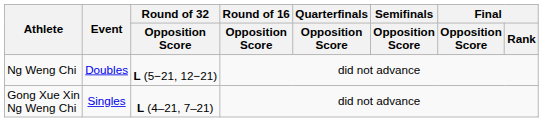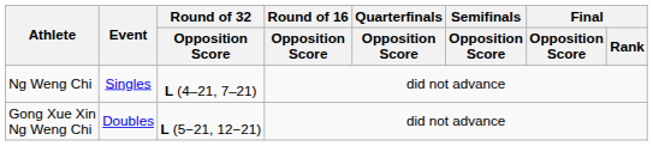 <table class=wikitable style=font-size:90%;text-align:center>
 <tr>
 <th rowspan="2">Athlete</th>
 <th rowspan="2">Event</th>
 <th>Round of 32</th>
 <th>Round of 16</th>
 <th>Quarterfinals</th>
 <th>Semifinals</th>
 <th colspan="2">Final</th>
 </tr>
 <tr>
 <th>Opposition<br>Score</th>
 <th>Opposition<br>Score</th>
 <th>Opposition<br>Score</th>
 <th>Opposition<br>Score</th>
 <th>Opposition<br>Score</th>
 <th>Rank</th>
 </tr>
 <tr>
 <td align=left>Ng Weng Chi</td>
+<td align=center><a href='#'>Singles</a></td>
+<td><br><strong>L</strong> (4–21, 7–21)</td>
+<td colspan=5>did not advance</td>
+</tr>
+<tr>
+<td align=left>Gong Xue Xin <br> Ng Weng Chi</td>
 <td align=center><a href='#'>Doubles</a></td>
 <td><br><strong>L</strong> (5−21, 12−21)</td>
 <td colspan=5>did not advance</td>
 </tr>
-<tr>
-<td align=left>Gong Xue Xin <br> Ng Weng Chi</td>
-<td align=center><a href='#'>Singles</a></td>
-<td><br><strong>L</strong> (4–21, 7–21)</td>
-<td colspan=5>did not advance</td>
-</tr>
 </table>
